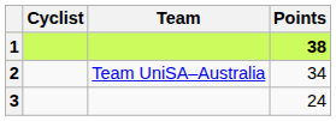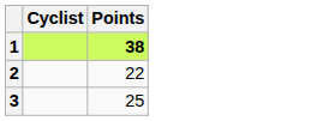 <table class="wikitable">
 <tr>
 <th></th>
 <th>Cyclist</th>
-<th>Team</th>
 <th>Points</th>
 </tr>
 <tr bgcolor="#CCFB5D">
 <th>1</th>
-<td><strong></strong></td>
 <td><strong></strong></td>
 <td align="right"><strong>38</strong></td>
 </tr>
 <tr>
 <th>2</th>
 <td></td>
-<td><a href='#'>Team UniSA–Australia</a></td>
-<td align="right">34</td>
+<td align="right">22</td>
 </tr>
 <tr>
 <th>3</th>
 <td></td>
-<td></td>
-<td align="right">24</td>
+<td align="right">25</td>
 </tr>
 </table>
